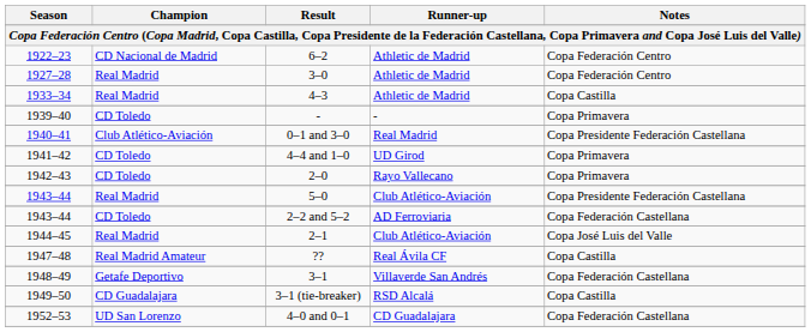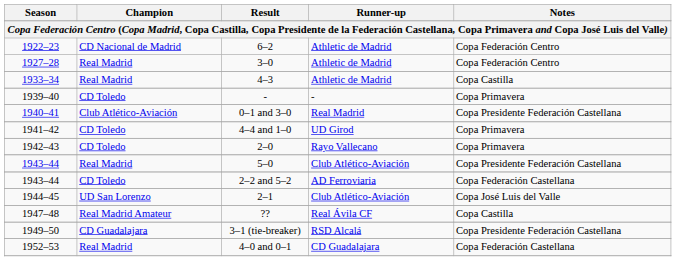 <table class="wikitable sortable" style="width:80%;">
 <tr>
 <th style="width:10%;">Season</th>
 <th style="width:20%;">Champion</th>
 <th style="width:12%;">Result</th>
 <th style="width:20%;">Runner-up</th>
 <th style="width:30%;">Notes</th>
 </tr>
 <tr>
 </tr>
 <tr align=center>
 <th colspan="5" bgcolor=CCDDCC><em>Copa Federación Centro</em> (<em>Copa Madrid</em>, <strong>Copa Castilla<em>, </em>Copa Presidente de la Federación Castellana<em>, </em>Copa Primavera<em> and </em>Copa José Luis del Valle<em>)</th>
 </tr>
 <tr>
 <td align="center"><a href='#'>1922–23</a></td>
 <td> </strong><a href='#'>CD Nacional de Madrid</a><strong></td>
 <td align="center">6–2</td>
 <td> <a href='#'>Athletic de Madrid</a></td>
 <td>Copa Federación Centro</td>
 </tr>
 <tr>
 <td align="center"><a href='#'>1927–28</a></td>
 <td> </strong><a href='#'>Real Madrid</a><strong></td>
 <td align="center">3–0</td>
 <td> <a href='#'>Athletic de Madrid</a></td>
 <td>Copa Federación Centro</td>
 </tr>
 <tr align=center>
 </tr>
 <tr>
 <td align="center"><a href='#'>1933–34</a></td>
 <td> </strong><a href='#'>Real Madrid</a><strong></td>
 <td align="center">4–3</td>
 <td> <a href='#'>Athletic de Madrid</a></td>
 <td>Copa Castilla</td>
 </tr>
 <tr align=center>
 </tr>
 <tr>
 <td align="center">1939–40</td>
 <td> </strong><a href='#'>CD Toledo</a><strong></td>
 <td align="center">-</td>
 <td> -</td>
 <td>Copa Primavera</td>
 </tr>
 <tr align=center>
 </tr>
 <tr>
 <td align="center"><a href='#'>1940–41</a></td>
 <td> </strong><a href='#'>Club Atlético-Aviación</a><strong></td>
 <td align="center">0–1 and 3–0</td>
 <td> <a href='#'>Real Madrid</a></td>
 <td>Copa Presidente Federación Castellana</td>
 </tr>
 <tr align=center>
 </tr>
 <tr>
 <td align="center">1941–42</td>
 <td> </strong><a href='#'>CD Toledo</a><strong></td>
 <td align="center">4–4 and 1–0</td>
 <td> <a href='#'>UD Girod</a></td>
 <td>Copa Primavera</td>
 </tr>
 <tr align=center>
 </tr>
 <tr>
 <td align="center">1942–43</td>
 <td> </strong><a href='#'>CD Toledo</a><strong></td>
 <td align="center">2–0</td>
 <td> <a href='#'>Rayo Vallecano</a></td>
 <td>Copa Primavera</td>
 </tr>
 <tr align=center>
 </tr>
 <tr>
 <td align="center"><a href='#'>1943–44</a></td>
 <td> </strong><a href='#'>Real Madrid</a><strong></td>
 <td align="center">5–0</td>
 <td> <a href='#'>Club Atlético-Aviación</a></td>
 <td>Copa Presidente Federación Castellana</td>
 </tr>
 <tr align=center>
 </tr>
 <tr>
 <td align="center">1943–44</td>
 <td> </strong><a href='#'>CD Toledo</a><strong></td>
 <td align="center">2–2 and 5–2</td>
 <td> <a href='#'>AD Ferroviaria</a></td>
 <td>Copa Federación Castellana</td>
 </tr>
 <tr align=center>
 </tr>
 <tr>
 <td align="center">1944–45</td>
-<td> </strong><a href='#'>Real Madrid</a><strong></td>
+<td> </strong><a href='#'>UD San Lorenzo</a><strong></td>
 <td align="center">2–1</td>
 <td> <a href='#'>Club Atlético-Aviación</a></td>
 <td>Copa José Luis del Valle</td>
 </tr>
 <tr align="left">
 </tr>
 <tr>
 <td align="center">1947–48</td>
 <td> </strong><a href='#'>Real Madrid Amateur</a><strong></td>
 <td align="center">??</td>
 <td> <a href='#'>Real Ávila CF</a></td>
 <td>Copa Castilla</td>
 </tr>
 <tr align=center>
 </tr>
-<tr>
-<td align="center">1948–49</td>
-<td> </strong><a href='#'>Getafe Deportivo</a><strong></td>
-<td align="center">3–1</td>
-<td> <a href='#'>Villaverde San Andrés</a></td>
-<td>Copa Federación Castellana</td>
-</tr>
 <tr align=center>
 </tr>
 <tr>
 <td align="center">1949–50</td>
 <td> </strong><a href='#'>CD Guadalajara</a><strong></td>
 <td align="center">3–1 (tie-breaker)</td>
 <td> <a href='#'>RSD Alcalá</a></td>
-<td>Copa Castilla</td>
+<td>Copa Presidente Federación Castellana</td>
 </tr>
 <tr align=center>
 </tr>
 <tr>
 <td align="center">1952–53</td>
-<td> </strong><a href='#'>UD San Lorenzo</a><strong></td>
+<td> </strong><a href='#'>Real Madrid</a><strong></td>
 <td align="center">4–0 and 0–1</td>
 <td> <a href='#'>CD Guadalajara</a></td>
 <td>Copa Federación Castellana</td>
 </tr>
 <tr align=center>
 </tr>
 <tr>
 </tr>
 </table>
